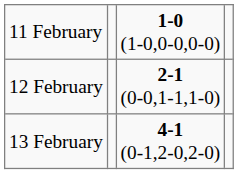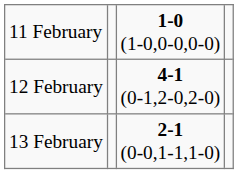 <table bgcolor="#f9f9f9" cellpadding="3" cellspacing="0" border="1" style="font-size: 95%; border: gray solid 1px; border-collapse: collapse; background: #f9f9f9;">
 <tr>
 <td>11 February</td>
 <td></td>
 <td align="center"><strong>1-0</strong><br>(1-0,0-0,0-0)</td>
 <td></td>
 </tr>
 <tr>
 <td>12 February</td>
 <td></td>
-<td align="center"><strong>2-1</strong><br>(0-0,1-1,1-0)</td>
+<td align="center"><strong>4-1</strong><br>(0-1,2-0,2-0)</td>
 <td></td>
 </tr>
 <tr>
 <td>13 February</td>
 <td></td>
-<td align="center"><strong>4-1</strong><br>(0-1,2-0,2-0)</td>
+<td align="center"><strong>2-1</strong><br>(0-0,1-1,1-0)</td>
 <td></td>
 </tr>
 </table>
